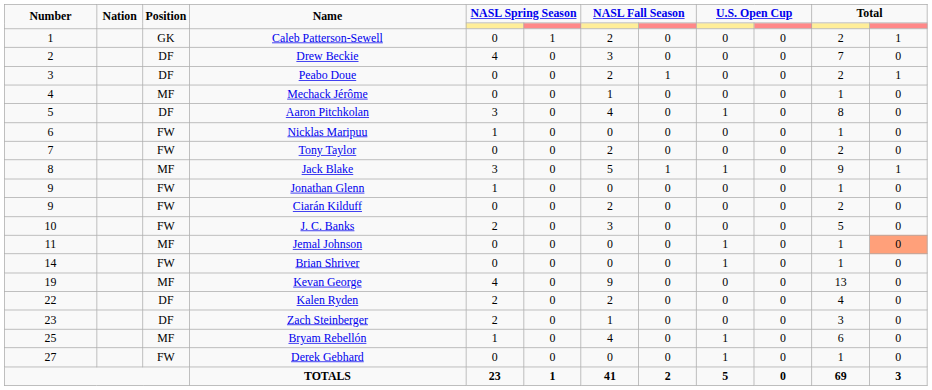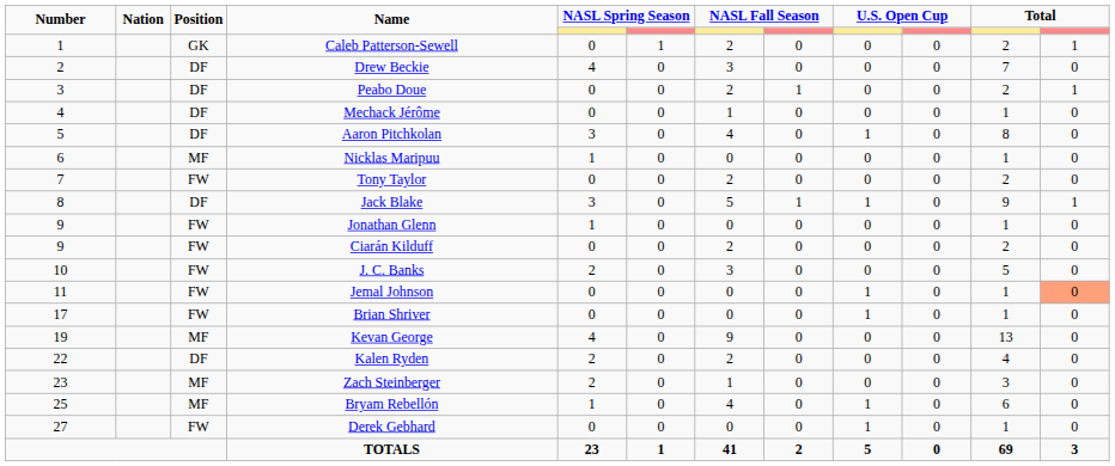 <table class="wikitable" style="font-size: 100%; text-align: center;">
 <tr>
 <td rowspan="2" width="10%" align="center"><strong>Number</strong></td>
 <td rowspan="2" width="5%" align="center"><strong>Nation</strong></td>
 <td rowspan="2" width="5%" align="center"><strong>Position</strong></td>
 <td rowspan="2" width="30%" align="center"><strong>Name</strong></td>
 <td colspan="2" align="center"><strong><a href='#'>NASL Spring Season</a></strong></td>
 <td colspan="2" align="center"><strong><a href='#'>NASL Fall Season</a></strong></td>
 <td colspan="2" align="center"><strong><a href='#'>U.S. Open Cup</a></strong></td>
 <td colspan="2" align="center"><strong>Total</strong></td>
 </tr>
 <tr>
 <th width=60 style="background: #FFEE99"></th>
 <th width=60 style="background: #FF8888"></th>
 <th width=60 style="background: #FFEE99"></th>
 <th width=60 style="background: #FF8888"></th>
 <th width=60 style="background: #FFEE99"></th>
 <th width=60 style="background: #FF8888"></th>
 <th width=60 style="background: #FFEE99"></th>
 <th width=60 style="background: #FF8888"></th>
 </tr>
 <tr>
 <td>1</td>
 <td></td>
 <td>GK</td>
 <td><a href='#'>Caleb Patterson-Sewell</a></td>
 <td>0</td>
 <td>1</td>
 <td>2</td>
 <td>0</td>
 <td>0</td>
 <td>0</td>
 <td>2</td>
 <td>1</td>
 </tr>
 <tr>
 <td>2</td>
 <td></td>
 <td>DF</td>
 <td><a href='#'>Drew Beckie</a></td>
 <td>4</td>
 <td>0</td>
 <td>3</td>
 <td>0</td>
 <td>0</td>
 <td>0</td>
 <td>7</td>
 <td>0</td>
 </tr>
 <tr>
 <td>3</td>
 <td></td>
 <td>DF</td>
 <td><a href='#'>Peabo Doue</a></td>
 <td>0</td>
 <td>0</td>
 <td>2</td>
 <td>1</td>
 <td>0</td>
 <td>0</td>
 <td>2</td>
 <td>1</td>
 </tr>
 <tr>
 <td>4</td>
 <td></td>
-<td>MF</td>
+<td>DF</td>
 <td><a href='#'>Mechack Jérôme</a></td>
 <td>0</td>
 <td>0</td>
 <td>1</td>
 <td>0</td>
 <td>0</td>
 <td>0</td>
 <td>1</td>
 <td>0</td>
 </tr>
 <tr>
 <td>5</td>
 <td></td>
 <td>DF</td>
 <td><a href='#'>Aaron Pitchkolan</a></td>
 <td>3</td>
 <td>0</td>
 <td>4</td>
 <td>0</td>
 <td>1</td>
 <td>0</td>
 <td>8</td>
 <td>0</td>
 </tr>
 <tr>
 <td>6</td>
 <td></td>
-<td>FW</td>
+<td>MF</td>
 <td><a href='#'>Nicklas Maripuu</a></td>
 <td>1</td>
 <td>0</td>
 <td>0</td>
 <td>0</td>
 <td>0</td>
 <td>0</td>
 <td>1</td>
 <td>0</td>
 </tr>
 <tr>
 <td>7</td>
 <td></td>
 <td>FW</td>
 <td><a href='#'>Tony Taylor</a></td>
 <td>0</td>
 <td>0</td>
 <td>2</td>
 <td>0</td>
 <td>0</td>
 <td>0</td>
 <td>2</td>
 <td>0</td>
 </tr>
 <tr>
 <td>8</td>
 <td></td>
-<td>MF</td>
+<td>DF</td>
 <td><a href='#'>Jack Blake</a></td>
 <td>3</td>
 <td>0</td>
 <td>5</td>
 <td>1</td>
 <td>1</td>
 <td>0</td>
 <td>9</td>
 <td>1</td>
 </tr>
 <tr>
 <td>9</td>
 <td></td>
 <td>FW</td>
 <td><a href='#'>Jonathan Glenn</a></td>
 <td>1</td>
 <td>0</td>
 <td>0</td>
 <td>0</td>
 <td>0</td>
 <td>0</td>
 <td>1</td>
 <td>0</td>
 </tr>
 <tr>
 <td>9</td>
 <td></td>
 <td>FW</td>
 <td><a href='#'>Ciarán Kilduff</a></td>
 <td>0</td>
 <td>0</td>
 <td>2</td>
 <td>0</td>
 <td>0</td>
 <td>0</td>
 <td>2</td>
 <td>0</td>
 </tr>
 <tr>
 <td>10</td>
 <td></td>
 <td>FW</td>
 <td><a href='#'>J. C. Banks</a></td>
 <td>2</td>
 <td>0</td>
 <td>3</td>
 <td>0</td>
 <td>0</td>
 <td>0</td>
 <td>5</td>
 <td>0</td>
 </tr>
 <tr>
 <td>11</td>
 <td></td>
-<td>MF</td>
+<td>FW</td>
 <td><a href='#'>Jemal Johnson</a></td>
 <td>0</td>
 <td>0</td>
 <td>0</td>
 <td>0</td>
 <td>1</td>
 <td>0</td>
 <td>1</td>
 <td style="background: lightsalmon;">0</td>
 </tr>
 <tr>
-<td>14</td>
+<td>17</td>
 <td></td>
 <td>FW</td>
 <td><a href='#'>Brian Shriver</a></td>
 <td>0</td>
 <td>0</td>
 <td>0</td>
 <td>0</td>
 <td>1</td>
 <td>0</td>
 <td>1</td>
 <td>0</td>
 </tr>
 <tr>
 <td>19</td>
 <td></td>
 <td>MF</td>
 <td><a href='#'>Kevan George</a></td>
 <td>4</td>
 <td>0</td>
 <td>9</td>
 <td>0</td>
 <td>0</td>
 <td>0</td>
 <td>13</td>
 <td>0</td>
 </tr>
 <tr>
 <td>22</td>
 <td></td>
 <td>DF</td>
 <td><a href='#'>Kalen Ryden</a></td>
 <td>2</td>
 <td>0</td>
 <td>2</td>
 <td>0</td>
 <td>0</td>
 <td>0</td>
 <td>4</td>
 <td>0</td>
 </tr>
 <tr>
 <td>23</td>
 <td></td>
-<td>DF</td>
+<td>MF</td>
 <td><a href='#'>Zach Steinberger</a></td>
 <td>2</td>
 <td>0</td>
 <td>1</td>
 <td>0</td>
 <td>0</td>
 <td>0</td>
 <td>3</td>
 <td>0</td>
 </tr>
 <tr>
 <td>25</td>
 <td></td>
 <td>MF</td>
 <td><a href='#'>Bryam Rebellón</a></td>
 <td>1</td>
 <td>0</td>
 <td>4</td>
 <td>0</td>
 <td>1</td>
 <td>0</td>
 <td>6</td>
 <td>0</td>
 </tr>
 <tr>
 <td>27</td>
 <td></td>
 <td>FW</td>
 <td><a href='#'>Derek Gebhard</a></td>
 <td>0</td>
 <td>0</td>
 <td>0</td>
 <td>0</td>
 <td>1</td>
 <td>0</td>
 <td>1</td>
 <td>0</td>
 </tr>
 <tr>
 <td colspan="3"></td>
 <td><strong>TOTALS</strong></td>
 <td><strong>23</strong></td>
 <td><strong>1</strong></td>
 <td><strong>41</strong></td>
 <td><strong>2</strong></td>
 <td><strong>5</strong></td>
 <td><strong>0</strong></td>
 <td><strong>69</strong></td>
 <td><strong>3</strong></td>
 </tr>
 </table>
